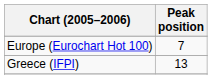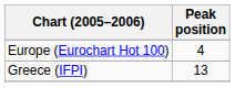 <table class="wikitable sortable">
 <tr>
 <th>Chart (2005–2006)</th>
 <th>Peak<br>position</th>
 </tr>
 <tr>
 </tr>
 <tr>
 </tr>
 <tr>
 </tr>
 <tr>
 </tr>
 <tr>
 </tr>
 <tr>
 </tr>
 <tr>
 <td>Europe (<a href='#'>Eurochart Hot 100</a>)</td>
-<td align="center">7</td>
+<td align="center">4</td>
 </tr>
 <tr>
 </tr>
 <tr>
 </tr>
 <tr>
 </tr>
 <tr>
 <td>Greece (<a href='#'>IFPI</a>)</td>
 <td align="center">13</td>
 </tr>
 <tr>
 </tr>
 <tr>
 </tr>
 <tr>
 </tr>
 <tr>
 </tr>
 <tr>
 </tr>
 <tr>
 </tr>
 <tr>
 </tr>
 <tr>
 </tr>
 <tr>
 </tr>
 <tr>
 </tr>
 <tr>
 </tr>
 </table>
